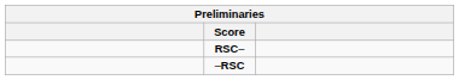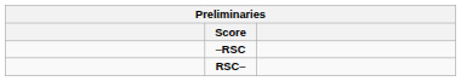 <table class="wikitable" style="text-align: center; font-size:90% ">
 <tr>
 <th colspan="3">Preliminaries</th>
 </tr>
 <tr>
 <th align=right width=250></th>
 <th width=60>Score</th>
 <th align=left width=250></th>
 </tr>
 <tr>
+<td align="left"></td>
+<td>–<strong>RSC</strong></td>
+<td align="left"><strong></strong></td>
+</tr>
+<tr>
 <td align="left"><strong></strong></td>
 <td><strong>RSC</strong>–</td>
 <td align="left"></td>
 </tr>
-<tr>
-<td align="left"></td>
-<td>–<strong>RSC</strong></td>
-<td align="left"><strong></strong></td>
-</tr>
 </table>
